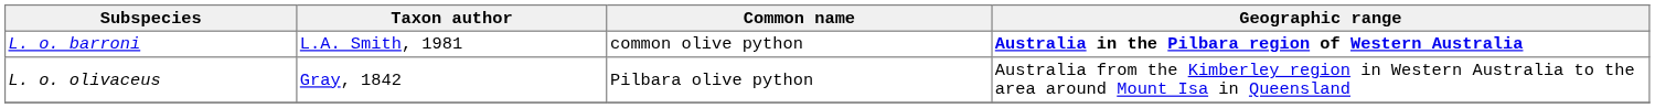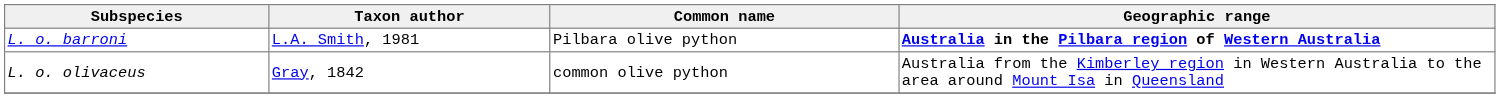 <table cellspacing=0 cellpadding=2 border=1 style="border-collapse: collapse;">
 <tr>
 <th bgcolor="#f0f0f0">Subspecies</th>
 <th bgcolor="#f0f0f0">Taxon author</th>
 <th bgcolor="#f0f0f0">Common name</th>
 <th bgcolor="#f0f0f0">Geographic range</th>
 </tr>
 <tr>
 <td><em><a href='#'>L. o. barroni</a></em></td>
 <td><a href='#'>L.A. Smith</a>, 1981</td>
-<td>common olive python</td>
+<td>Pilbara olive python</td>
 <td style="width:40%"><strong><a href='#'>Australia</a> in the <a href='#'>Pilbara region</a> of <a href='#'>Western Australia</a></strong></td>
 </tr>
 <tr>
 <td><em>L. o. olivaceus</em></td>
 <td><a href='#'>Gray</a>, 1842</td>
-<td>Pilbara olive python</td>
+<td>common olive python</td>
 <td>Australia from the <a href='#'>Kimberley region</a> in Western Australia to the area around <a href='#'>Mount Isa</a> in <a href='#'>Queensland</a></td>
 </tr>
 <tr>
 </tr>
 </table>
